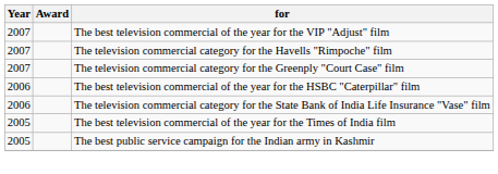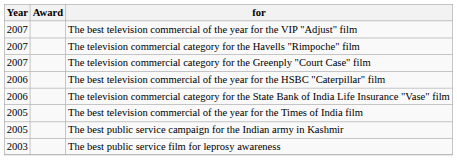 <table class="wikitable">
 <tr>
 <th>Year</th>
 <th>Award</th>
 <th>for</th>
 </tr>
 <tr>
 <td>2007</td>
 <td></td>
 <td>The best television commercial of the year for the VIP "Adjust" film </td>
 </tr>
 <tr>
 <td>2007</td>
 <td></td>
 <td>The television commercial category for the Havells "Rimpoche" film </td>
 </tr>
 <tr>
 <td>2007</td>
 <td></td>
 <td>The television commercial category for the Greenply "Court Case" film </td>
 </tr>
 <tr>
 <td>2006</td>
 <td></td>
 <td>The best television commercial of the year for the HSBC "Caterpillar" film </td>
 </tr>
 <tr>
 <td>2006</td>
 <td></td>
 <td>The television commercial category for the State Bank of India Life Insurance "Vase" film </td>
 </tr>
 <tr>
 <td>2005</td>
 <td></td>
 <td>The best television commercial of the year for the Times of India film </td>
 </tr>
 <tr>
 <td>2005</td>
 <td></td>
 <td>The best public service campaign for the Indian army in Kashmir </td>
 </tr>
 <tr>
+<td>2003</td>
+<td></td>
+<td>The best public service film for leprosy awareness </td>
+</tr>
+<tr>
 </tr>
 </table>
